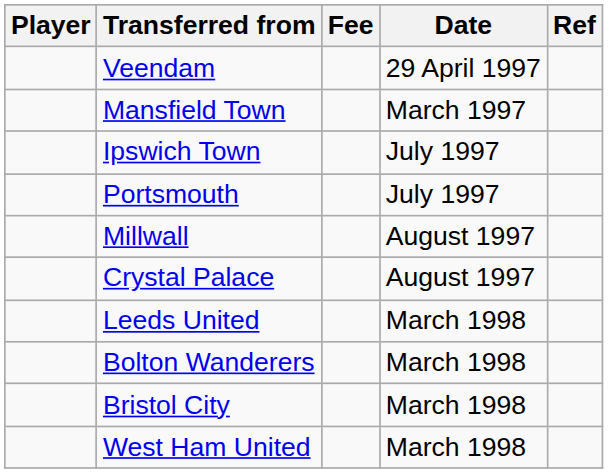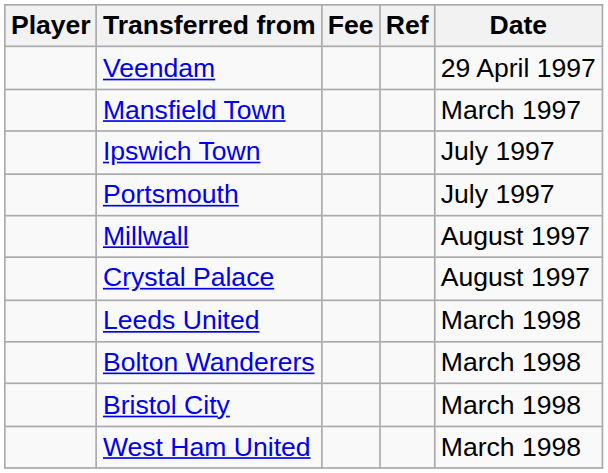 <table class="sortable wikitable" style="text-align:center; text-align:left">
 <tr>
 <th scope="col">Player</th>
 <th scope="col">Transferred from</th>
 <th scope="col">Fee</th>
+<th scope="col">Ref</th>
 <th scope="col">Date</th>
-<th scope="col">Ref</th>
 </tr>
 <tr>
 <td></td>
 <td><a href='#'>Veendam</a></td>
 <td></td>
+<td></td>
 <td>29 April 1997</td>
-<td></td>
 </tr>
 <tr>
 <td></td>
 <td><a href='#'>Mansfield Town</a></td>
 <td></td>
+<td></td>
 <td>March 1997</td>
-<td></td>
 </tr>
 <tr>
 <td></td>
 <td><a href='#'>Ipswich Town</a></td>
 <td></td>
+<td></td>
 <td>July 1997</td>
-<td></td>
 </tr>
 <tr>
 <td></td>
 <td><a href='#'>Portsmouth</a></td>
 <td></td>
+<td></td>
 <td>July 1997</td>
-<td></td>
 </tr>
 <tr>
 <td></td>
 <td><a href='#'>Millwall</a></td>
 <td></td>
+<td></td>
 <td>August 1997</td>
-<td></td>
 </tr>
 <tr>
 <td></td>
 <td><a href='#'>Crystal Palace</a></td>
 <td></td>
+<td></td>
 <td>August 1997</td>
-<td></td>
 </tr>
 <tr>
 <td></td>
 <td><a href='#'>Leeds United</a></td>
 <td></td>
+<td></td>
 <td>March 1998</td>
-<td></td>
 </tr>
 <tr>
 <td></td>
 <td><a href='#'>Bolton Wanderers</a></td>
 <td></td>
+<td></td>
 <td>March 1998</td>
-<td></td>
 </tr>
 <tr>
 <td></td>
 <td><a href='#'>Bristol City</a></td>
 <td></td>
+<td></td>
 <td>March 1998</td>
-<td></td>
 </tr>
 <tr>
 <td></td>
 <td><a href='#'>West Ham United</a></td>
 <td></td>
+<td></td>
 <td>March 1998</td>
-<td></td>
 </tr>
 </table>
